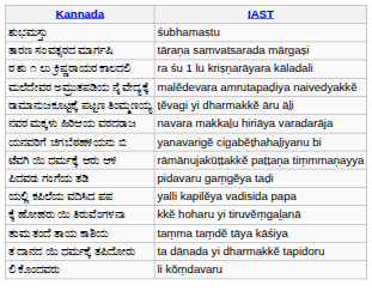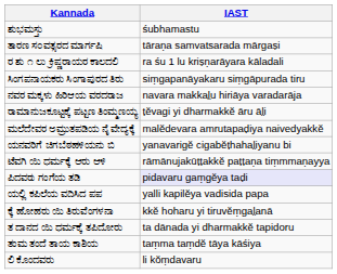 <table class="wikitable">
 <tr>
 <th><strong><a href='#'>Kannada</a></strong></th>
 <th><strong><a href='#'>IAST</a></strong></th>
 </tr>
 <tr>
 <td>ಶುಭಮಸ್ತು</td>
 <td>śubhamastu</td>
 </tr>
 <tr>
 <td>ತಾರಣ ಸ೦ವತ್ಸರದ ಮಾರ್ಗಷಿ</td>
 <td>tāraṇa samvatsarada mārgaṣi</td>
 </tr>
 <tr>
 <td>ರ ಶು ೧ ಲು ಕ್ರಿಷ್ಣರಾಯರ ಕಾಲದಲಿ</td>
 <td>ra śu 1 lu kriṣṇarāyara kāladali</td>
 </tr>
 <tr>
-<td>ಮಲೆದೇವರ ಅಮ್ರುತಪಡಿಯ ನೈವೇದ್ಯಕ್ಕೆ</td>
-<td>malĕdevara amrutapaḍiya naivedyakkĕ</td>
+<td>ಸಿಂಗಪನಾಯಕರು ಸಿಂಗಾಪುರದ ತಿರು</td>
+<td>siṃgapanāyakaru siṃgāpurada tiru</td>
+</tr>
+<tr>
+<td>ನವರ ಮಕ್ಕಳು ಹಿರಿಆಯ ವರದರಾಜ</td>
+<td>navara makkal̤u hiriāya varadarāja</td>
 </tr>
 <tr>
 <td>ರಾಮಾನುಜಕೂಟ್ಟಕ್ಕೆ ಪಟ್ಟಣ ತಿಂಮ್ಮಣಯ್ಯ</td>
 <td>ṭĕvagi yi dharmakkĕ āru āl̤i</td>
 </tr>
 <tr>
-<td>ನವರ ಮಕ್ಕಳು ಹಿರಿಆಯ ವರದರಾಜ</td>
-<td>navara makkal̤u hiriāya varadarāja</td>
+<td>ಮಲೆದೇವರ ಅಮ್ರುತಪಡಿಯ ನೈವೇದ್ಯಕ್ಕೆ</td>
+<td>malĕdevara amrutapaḍiya naivedyakkĕ</td>
 </tr>
 <tr>
 <td>ಯನವರಿಗೆ ಚಿಗಬೆಠಹಳಿಯನು ಬಿ</td>
 <td>yanavarigĕ cigabĕṭhahal̤iyanu bi</td>
 </tr>
 <tr>
 <td>ಟೆವಗಿ ಯಿ ಧರ್ಮಕ್ಕೆ ಆರು ಆಳಿ</td>
 <td>rāmānujakūṭṭakkĕ paṭṭaṇa tiṃmmaṇayya</td>
 </tr>
 <tr>
 <td>ಪಿದವರು ಗಂಗೆಯ ತಡಿ</td>
-<td>pidavaru gaṃgĕya taḍi</td>
+<td style="background: lavender;">pidavaru gaṃgĕya taḍi</td>
 </tr>
 <tr>
 <td>ಯಲ್ಲಿ ಕಪಿಲೆಯ ವದಿಸಿದ ಪಪ</td>
 <td>yalli kapilĕya vadisida papa</td>
 </tr>
 <tr>
 <td>ಕ್ಕೆ ಹೋಹರು ಯಿ ತಿರುವೆಂಗಳನಾ</td>
 <td>kkĕ hoharu yi tiruvĕṃgal̤anā</td>
 </tr>
 <tr>
+<td>ತ ದಾನದ ಯಿ ಧರ್ಮಕ್ಕೆ ತಪಿದೋರು</td>
+<td>ta dānada yi dharmakkĕ tapidoru</td>
+</tr>
+<tr>
 <td>ತಂಮ ತಂದೆ ತಾಯ ಕಾಶಿಯ</td>
 <td>taṃma taṃdĕ tāya kāśiya</td>
-</tr>
-<tr>
-<td>ತ ದಾನದ ಯಿ ಧರ್ಮಕ್ಕೆ ತಪಿದೋರು</td>
-<td>ta dānada yi dharmakkĕ tapidoru</td>
 </tr>
 <tr>
 <td>ಲಿ ಕೊಂದವರು</td>
 <td>li kŏṃdavaru</td>
 </tr>
 </table>
